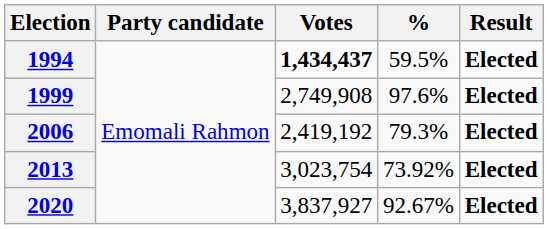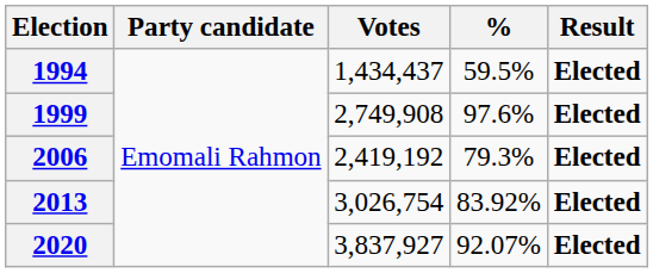 <table class=wikitable style=text-align:center>
 <tr>
 <th>Election</th>
 <th>Party candidate</th>
 <th>Votes</th>
 <th>%</th>
 <th>Result</th>
 </tr>
 <tr>
 <th><a href='#'>1994</a></th>
 <td rowspan="5"><a href='#'>Emomali Rahmon</a></td>
-<td><strong>1,434,437</strong></td>
+<td>1,434,437</td>
 <td>59.5%</td>
 <td><strong>Elected</strong> </td>
 </tr>
 <tr>
 <th><a href='#'>1999</a></th>
 <td>2,749,908</td>
 <td>97.6%</td>
 <td><strong>Elected</strong> </td>
 </tr>
 <tr>
 <th><a href='#'>2006</a></th>
 <td>2,419,192</td>
 <td>79.3%</td>
 <td><strong>Elected</strong> </td>
 </tr>
 <tr>
 <th><a href='#'>2013</a></th>
-<td>3,023,754</td>
-<td>73.92%</td>
+<td>3,026,754</td>
+<td>83.92%</td>
 <td><strong>Elected</strong> </td>
 </tr>
 <tr>
 <th><a href='#'>2020</a></th>
 <td>3,837,927</td>
-<td>92.67%</td>
+<td>92.07%</td>
 <td><strong>Elected</strong> </td>
 </tr>
 </table>
